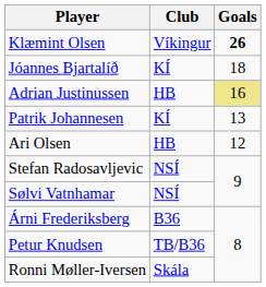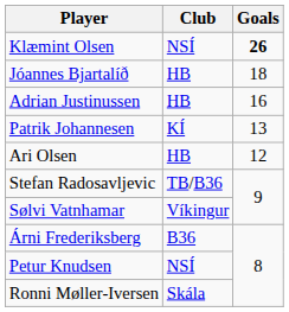 <table class="wikitable">
 <tr>
 <th>Player</th>
 <th>Club</th>
 <th>Goals</th>
 </tr>
 <tr>
 <td> <a href='#'>Klæmint Olsen</a></td>
-<td><a href='#'>Víkingur</a></td>
+<td><a href='#'>NSÍ</a></td>
 <td style="text-align:center"><strong>26</strong></td>
 </tr>
 <tr>
 <td> <a href='#'>Jóannes Bjartalíð</a></td>
-<td><a href='#'>KÍ</a></td>
+<td><a href='#'>HB</a></td>
 <td style="text-align:center">18</td>
 </tr>
 <tr>
 <td> <a href='#'>Adrian Justinussen</a></td>
 <td><a href='#'>HB</a></td>
-<td style="background: khaki; text-align:center">16</td>
+<td style="text-align:center">16</td>
 </tr>
 <tr>
 <td> <a href='#'>Patrik Johannesen</a></td>
 <td><a href='#'>KÍ</a></td>
 <td style="text-align:center">13</td>
 </tr>
 <tr>
 <td> Ari Olsen</td>
 <td><a href='#'>HB</a></td>
 <td style="text-align:center">12</td>
 </tr>
 <tr>
 <td> Stefan Radosavljevic</td>
-<td><a href='#'>NSÍ</a></td>
+<td><a href='#'>TB</a>/<a href='#'>B36</a></td>
 <td style="text-align:center" rowspan=2>9</td>
 </tr>
 <tr>
 <td> <a href='#'>Sølvi Vatnhamar</a></td>
-<td><a href='#'>NSÍ</a></td>
+<td><a href='#'>Víkingur</a></td>
 </tr>
 <tr>
 <td> <a href='#'>Árni Frederiksberg</a></td>
 <td><a href='#'>B36</a></td>
 <td style="text-align:center" rowspan=3>8</td>
 </tr>
 <tr>
 <td> <a href='#'>Petur Knudsen</a></td>
-<td><a href='#'>TB</a>/<a href='#'>B36</a></td>
+<td><a href='#'>NSÍ</a></td>
 </tr>
 <tr>
 <td> Ronni Møller-Iversen</td>
 <td><a href='#'>Skála</a></td>
 </tr>
 </table>
